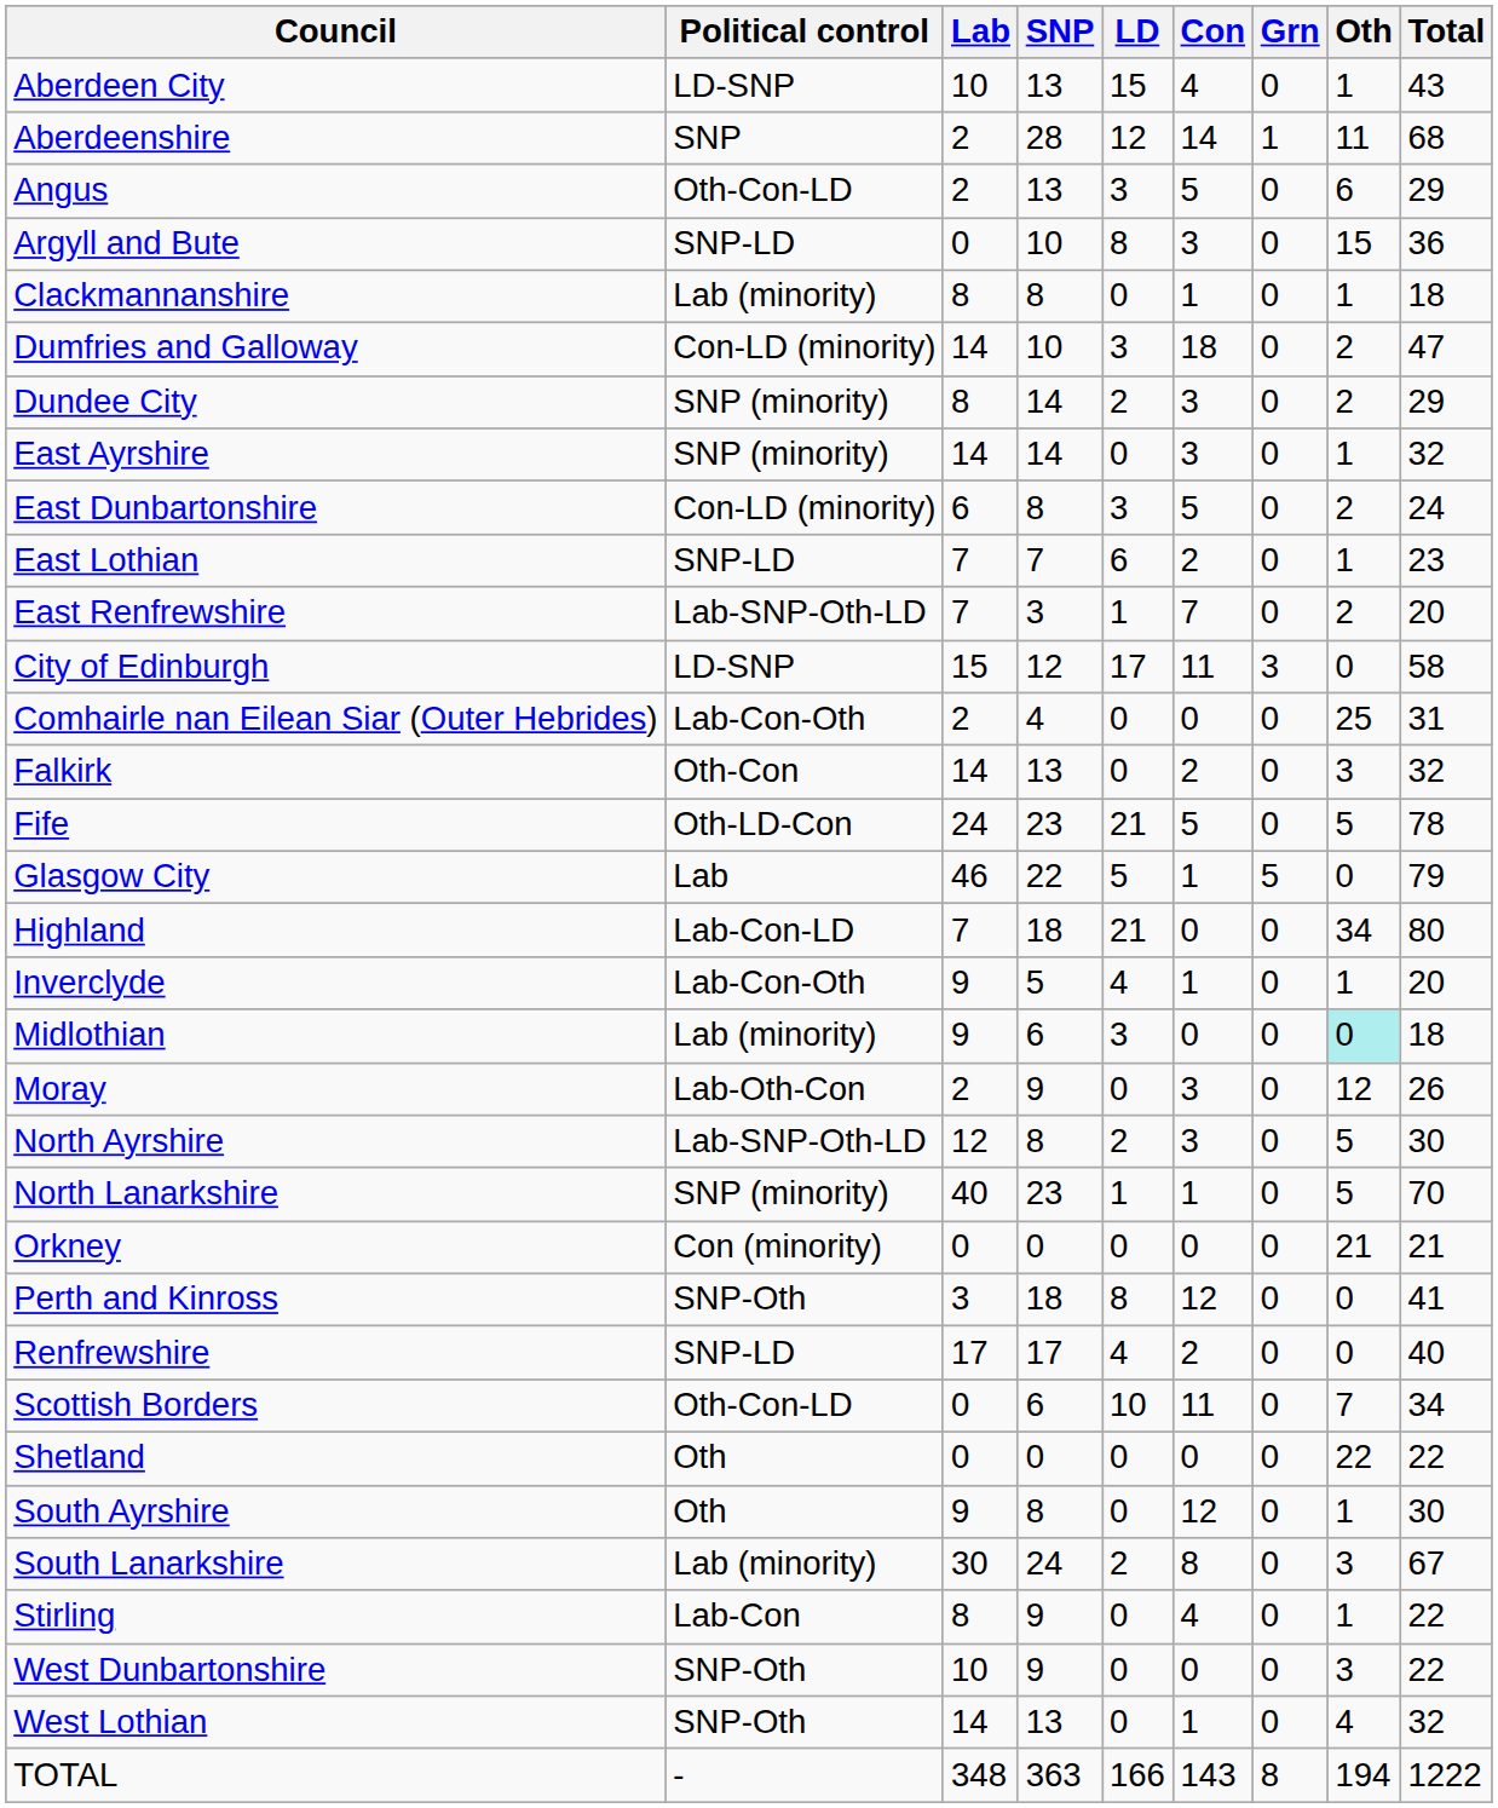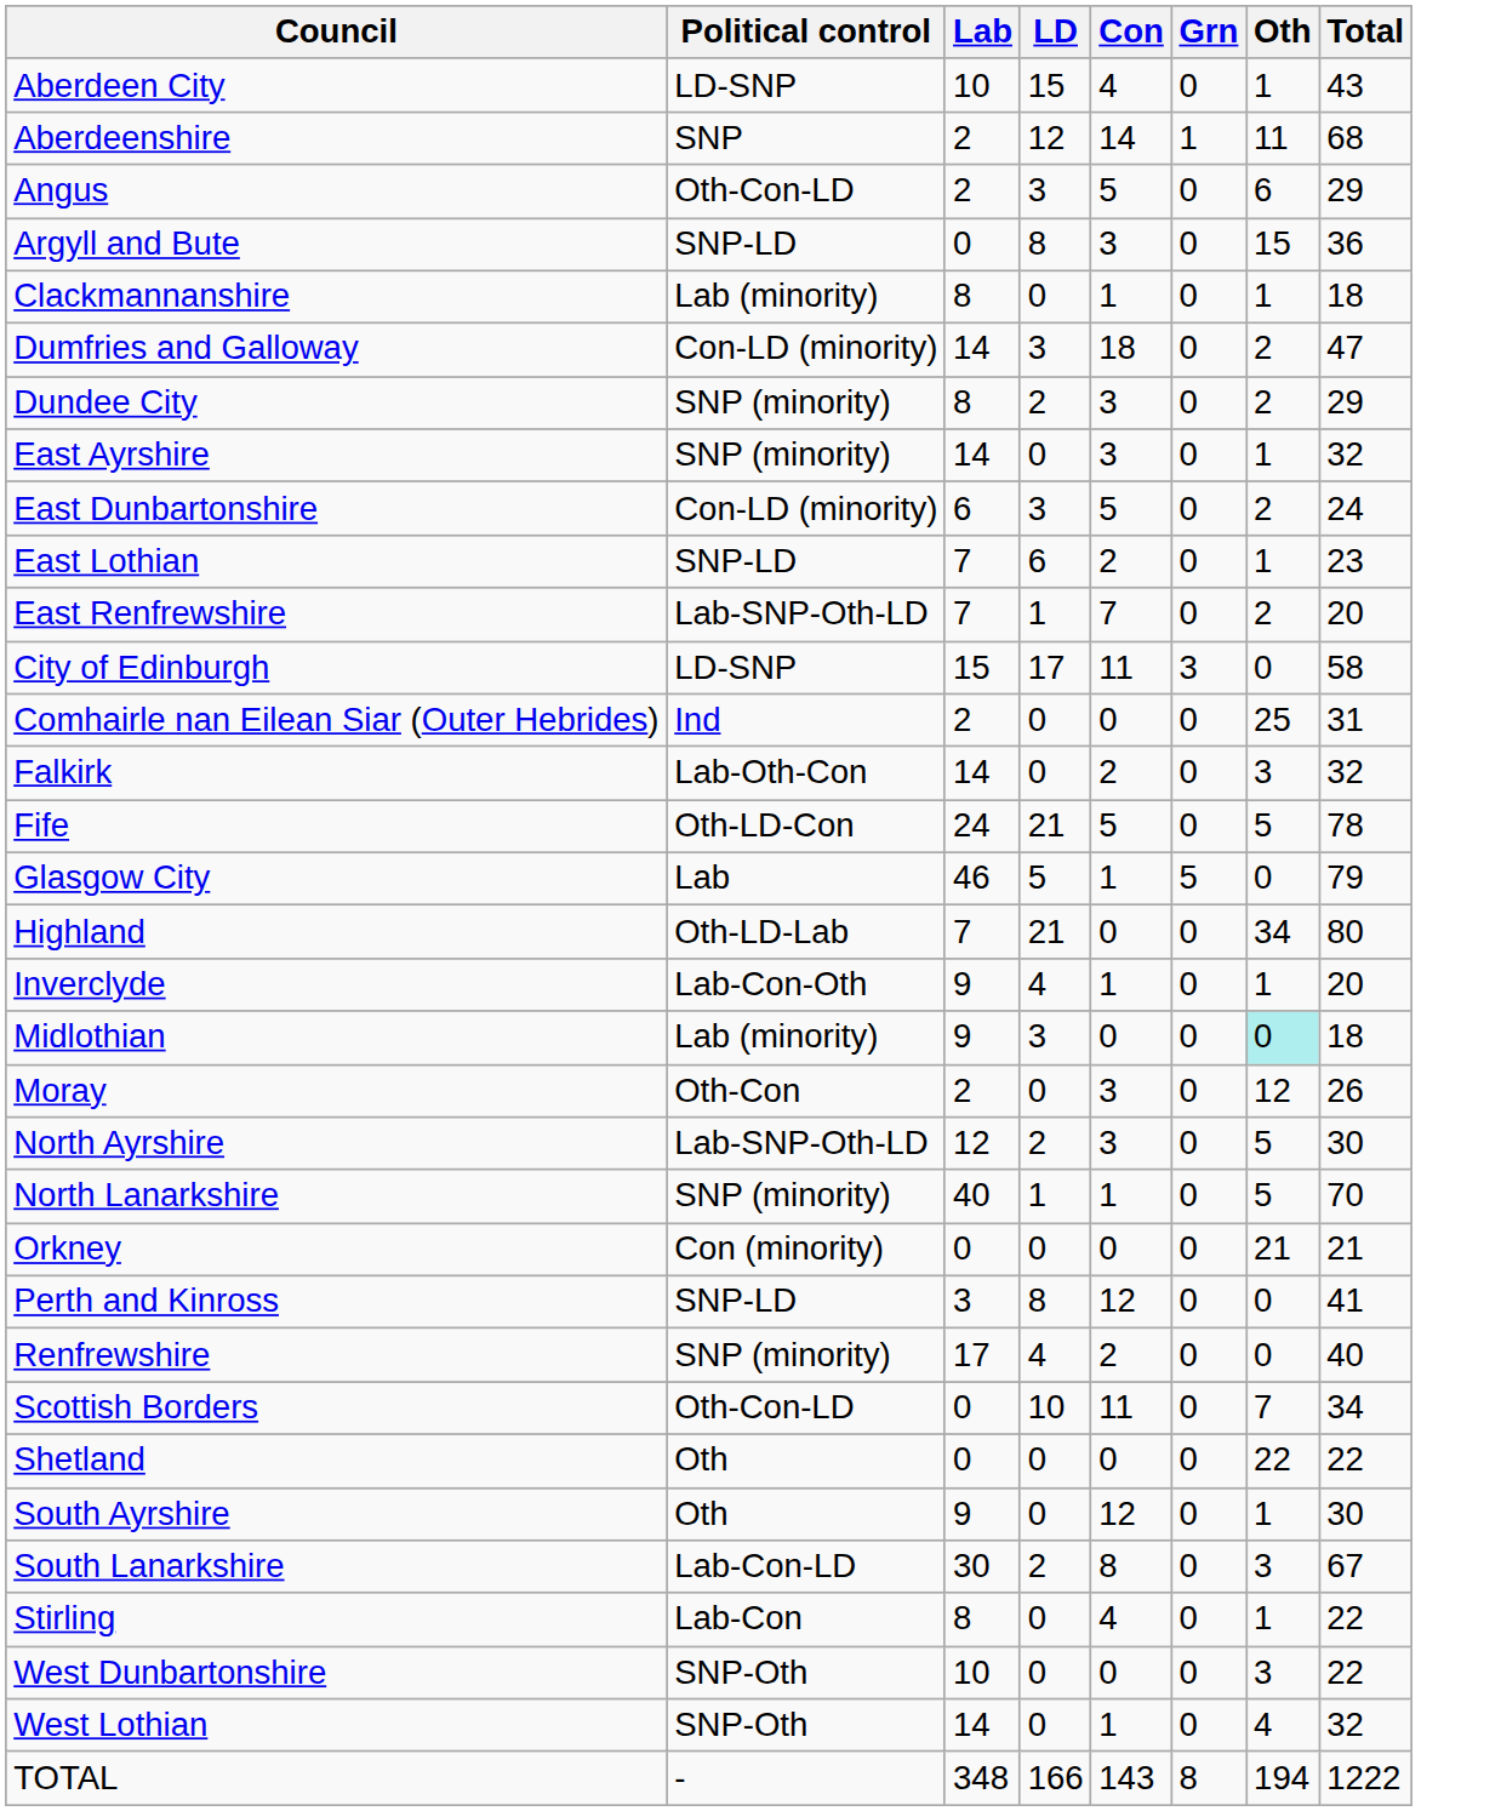 <table class="wikitable">
 <tr>
 <th>Council</th>
 <th>Political control </th>
 <th><a href='#'>Lab</a></th>
-<th><a href='#'>SNP</a></th>
 <th><a href='#'>LD</a></th>
 <th><a href='#'>Con</a></th>
 <th><a href='#'>Grn</a></th>
 <th>Oth</th>
 <th>Total</th>
 </tr>
 <tr>
 <td><a href='#'>Aberdeen City</a></td>
 <td>LD-SNP</td>
 <td>10</td>
-<td>13</td>
 <td>15</td>
 <td>4</td>
 <td>0</td>
 <td>1</td>
 <td>43</td>
 </tr>
 <tr>
 <td><a href='#'>Aberdeenshire</a></td>
 <td>SNP</td>
 <td>2</td>
-<td>28</td>
 <td>12</td>
 <td>14</td>
 <td>1</td>
 <td>11</td>
 <td>68</td>
 </tr>
 <tr>
 <td><a href='#'>Angus</a></td>
 <td>Oth-Con-LD</td>
 <td>2</td>
-<td>13</td>
 <td>3</td>
 <td>5</td>
 <td>0</td>
 <td>6</td>
 <td>29</td>
 </tr>
 <tr>
 <td><a href='#'>Argyll and Bute</a></td>
 <td>SNP-LD</td>
 <td>0</td>
-<td>10</td>
 <td>8</td>
 <td>3</td>
 <td>0</td>
 <td>15</td>
 <td>36</td>
 </tr>
 <tr>
 <td><a href='#'>Clackmannanshire</a></td>
 <td>Lab (minority)</td>
-<td>8</td>
 <td>8</td>
 <td>0</td>
 <td>1</td>
 <td>0</td>
 <td>1</td>
 <td>18</td>
 </tr>
 <tr>
 <td><a href='#'>Dumfries and Galloway</a></td>
 <td>Con-LD (minority)</td>
 <td>14</td>
-<td>10</td>
 <td>3</td>
 <td>18</td>
 <td>0</td>
 <td>2</td>
 <td>47</td>
 </tr>
 <tr>
 <td><a href='#'>Dundee City</a></td>
 <td>SNP (minority)</td>
 <td>8</td>
-<td>14</td>
 <td>2</td>
 <td>3</td>
 <td>0</td>
 <td>2</td>
 <td>29</td>
 </tr>
 <tr>
 <td><a href='#'>East Ayrshire</a></td>
 <td>SNP (minority)</td>
-<td>14</td>
 <td>14</td>
 <td>0</td>
 <td>3</td>
 <td>0</td>
 <td>1</td>
 <td>32</td>
 </tr>
 <tr>
 <td><a href='#'>East Dunbartonshire</a></td>
 <td>Con-LD (minority)</td>
 <td>6</td>
-<td>8</td>
 <td>3</td>
 <td>5</td>
 <td>0</td>
 <td>2</td>
 <td>24</td>
 </tr>
 <tr>
 <td><a href='#'>East Lothian</a></td>
 <td>SNP-LD</td>
-<td>7</td>
 <td>7</td>
 <td>6</td>
 <td>2</td>
 <td>0</td>
 <td>1</td>
 <td>23</td>
 </tr>
 <tr>
 <td><a href='#'>East Renfrewshire</a></td>
 <td>Lab-SNP-Oth-LD</td>
 <td>7</td>
-<td>3</td>
 <td>1</td>
 <td>7</td>
 <td>0</td>
 <td>2</td>
 <td>20</td>
 </tr>
 <tr>
 <td><a href='#'>City of Edinburgh</a></td>
 <td>LD-SNP</td>
 <td>15</td>
-<td>12</td>
 <td>17</td>
 <td>11</td>
 <td>3</td>
 <td>0</td>
 <td>58</td>
 </tr>
 <tr>
 <td><a href='#'>Comhairle nan Eilean Siar</a> (<a href='#'>Outer Hebrides</a>)</td>
-<td>Lab-Con-Oth</td>
+<td><a href='#'>Ind</a></td>
 <td>2</td>
-<td>4</td>
 <td>0</td>
 <td>0</td>
 <td>0</td>
 <td>25</td>
 <td>31</td>
 </tr>
 <tr>
 <td><a href='#'>Falkirk</a></td>
-<td>Oth-Con</td>
+<td>Lab-Oth-Con</td>
 <td>14</td>
-<td>13</td>
 <td>0</td>
 <td>2</td>
 <td>0</td>
 <td>3</td>
 <td>32</td>
 </tr>
 <tr>
 <td><a href='#'>Fife</a></td>
 <td>Oth-LD-Con</td>
 <td>24</td>
-<td>23</td>
 <td>21</td>
 <td>5</td>
 <td>0</td>
 <td>5</td>
 <td>78</td>
 </tr>
 <tr>
 <td><a href='#'>Glasgow City</a></td>
 <td>Lab</td>
 <td>46</td>
-<td>22</td>
 <td>5</td>
 <td>1</td>
 <td>5</td>
 <td>0</td>
 <td>79</td>
 </tr>
 <tr>
 <td><a href='#'>Highland</a></td>
-<td>Lab-Con-LD</td>
+<td>Oth-LD-Lab</td>
 <td>7</td>
-<td>18</td>
 <td>21</td>
 <td>0</td>
 <td>0</td>
 <td>34</td>
 <td>80</td>
 </tr>
 <tr>
 <td><a href='#'>Inverclyde</a></td>
 <td>Lab-Con-Oth</td>
 <td>9</td>
-<td>5</td>
 <td>4</td>
 <td>1</td>
 <td>0</td>
 <td>1</td>
 <td>20</td>
 </tr>
 <tr>
 <td><a href='#'>Midlothian</a></td>
 <td>Lab (minority)</td>
 <td>9</td>
-<td>6</td>
 <td>3</td>
 <td>0</td>
 <td>0</td>
 <td style="background: paleturquoise;">0</td>
 <td>18</td>
 </tr>
 <tr>
 <td><a href='#'>Moray</a></td>
-<td>Lab-Oth-Con</td>
+<td>Oth-Con</td>
 <td>2</td>
-<td>9</td>
 <td>0</td>
 <td>3</td>
 <td>0</td>
 <td>12</td>
 <td>26</td>
 </tr>
 <tr>
 <td><a href='#'>North Ayrshire</a></td>
 <td>Lab-SNP-Oth-LD</td>
 <td>12</td>
-<td>8</td>
 <td>2</td>
 <td>3</td>
 <td>0</td>
 <td>5</td>
 <td>30</td>
 </tr>
 <tr>
 <td><a href='#'>North Lanarkshire</a></td>
 <td>SNP (minority)</td>
 <td>40</td>
-<td>23</td>
 <td>1</td>
 <td>1</td>
 <td>0</td>
 <td>5</td>
 <td>70</td>
 </tr>
 <tr>
 <td><a href='#'>Orkney</a></td>
 <td>Con (minority)</td>
 <td>0</td>
 <td>0</td>
 <td>0</td>
 <td>0</td>
-<td>0</td>
 <td>21</td>
 <td>21</td>
 </tr>
 <tr>
 <td><a href='#'>Perth and Kinross</a></td>
-<td>SNP-Oth</td>
+<td>SNP-LD</td>
 <td>3</td>
-<td>18</td>
 <td>8</td>
 <td>12</td>
 <td>0</td>
 <td>0</td>
 <td>41</td>
 </tr>
 <tr>
 <td><a href='#'>Renfrewshire</a></td>
-<td>SNP-LD</td>
-<td>17</td>
+<td>SNP (minority)</td>
 <td>17</td>
 <td>4</td>
 <td>2</td>
 <td>0</td>
 <td>0</td>
 <td>40</td>
 </tr>
 <tr>
 <td><a href='#'>Scottish Borders</a></td>
 <td>Oth-Con-LD</td>
 <td>0</td>
-<td>6</td>
 <td>10</td>
 <td>11</td>
 <td>0</td>
 <td>7</td>
 <td>34</td>
 </tr>
 <tr>
 <td><a href='#'>Shetland</a></td>
 <td>Oth</td>
 <td>0</td>
 <td>0</td>
 <td>0</td>
 <td>0</td>
-<td>0</td>
 <td>22</td>
 <td>22</td>
 </tr>
 <tr>
 <td><a href='#'>South Ayrshire</a></td>
 <td>Oth</td>
 <td>9</td>
-<td>8</td>
 <td>0</td>
 <td>12</td>
 <td>0</td>
 <td>1</td>
 <td>30</td>
 </tr>
 <tr>
 <td><a href='#'>South Lanarkshire</a></td>
-<td>Lab (minority)</td>
+<td>Lab-Con-LD</td>
 <td>30</td>
-<td>24</td>
 <td>2</td>
 <td>8</td>
 <td>0</td>
 <td>3</td>
 <td>67</td>
 </tr>
 <tr>
 <td><a href='#'>Stirling</a></td>
 <td>Lab-Con</td>
 <td>8</td>
-<td>9</td>
 <td>0</td>
 <td>4</td>
 <td>0</td>
 <td>1</td>
 <td>22</td>
 </tr>
 <tr>
 <td><a href='#'>West Dunbartonshire</a></td>
 <td>SNP-Oth</td>
 <td>10</td>
-<td>9</td>
 <td>0</td>
 <td>0</td>
 <td>0</td>
 <td>3</td>
 <td>22</td>
 </tr>
 <tr>
 <td><a href='#'>West Lothian</a></td>
 <td>SNP-Oth</td>
 <td>14</td>
-<td>13</td>
 <td>0</td>
 <td>1</td>
 <td>0</td>
 <td>4</td>
 <td>32</td>
 </tr>
 <tr>
 <td>TOTAL</td>
 <td>-</td>
 <td>348</td>
-<td>363</td>
 <td>166</td>
 <td>143</td>
 <td>8</td>
 <td>194</td>
 <td>1222</td>
 </tr>
 </table>
